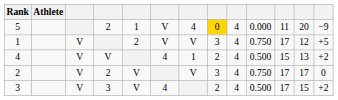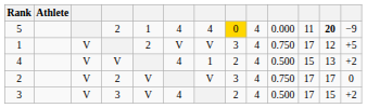 <table class="wikitable" style="text-align:center">
 <tr>
 <th width=30>Rank</th>
 <th>Athlete</th>
 <th width="40"></th>
 <th width="40"></th>
 <th width="40"></th>
 <th width="40"></th>
 <th width="40"></th>
 <th width="25"></th>
 <th width="25"></th>
 <th width="40"></th>
 <th width="25"></th>
 <th width="25"></th>
 <th width="25"></th>
 </tr>
 <tr>
 <td>5</td>
 <td align=left></td>
 <th></th>
 <td>2</td>
 <td>1</td>
-<td>V</td>
+<td>4</td>
 <td>4</td>
 <td style="background: gold;">0</td>
 <td>4</td>
 <td>0.000</td>
 <td>11</td>
-<td>20</td>
+<td><strong>20</strong></td>
 <td>−9</td>
 </tr>
 <tr>
 <td>1</td>
 <td align=left></td>
 <td>V</td>
 <th></th>
 <td>2</td>
 <td>V</td>
 <td>V</td>
 <td>3</td>
 <td>4</td>
 <td>0.750</td>
 <td>17</td>
 <td>12</td>
 <td>+5</td>
 </tr>
 <tr>
 <td>4</td>
 <td align=left></td>
 <td>V</td>
 <td>V</td>
 <th></th>
 <td>4</td>
 <td>1</td>
 <td>2</td>
 <td>4</td>
 <td>0.500</td>
 <td>15</td>
 <td>13</td>
 <td>+2</td>
 </tr>
 <tr>
 <td>2</td>
 <td align=left></td>
 <td>V</td>
 <td>2</td>
 <td>V</td>
 <th></th>
 <td>V</td>
 <td>3</td>
 <td>4</td>
 <td>0.750</td>
 <td>17</td>
 <td>17</td>
 <td>0</td>
 </tr>
 <tr>
 <td>3</td>
 <td align=left></td>
 <td>V</td>
 <td>3</td>
 <td>V</td>
 <td>4</td>
 <th></th>
 <td>2</td>
 <td>4</td>
 <td>0.500</td>
 <td>17</td>
 <td>15</td>
 <td>+2</td>
 </tr>
 </table>
